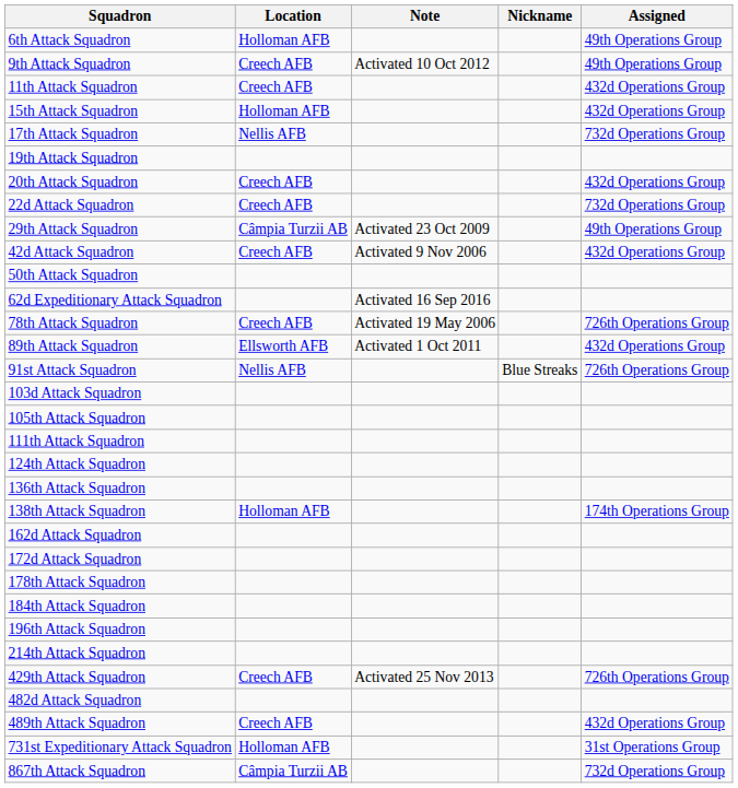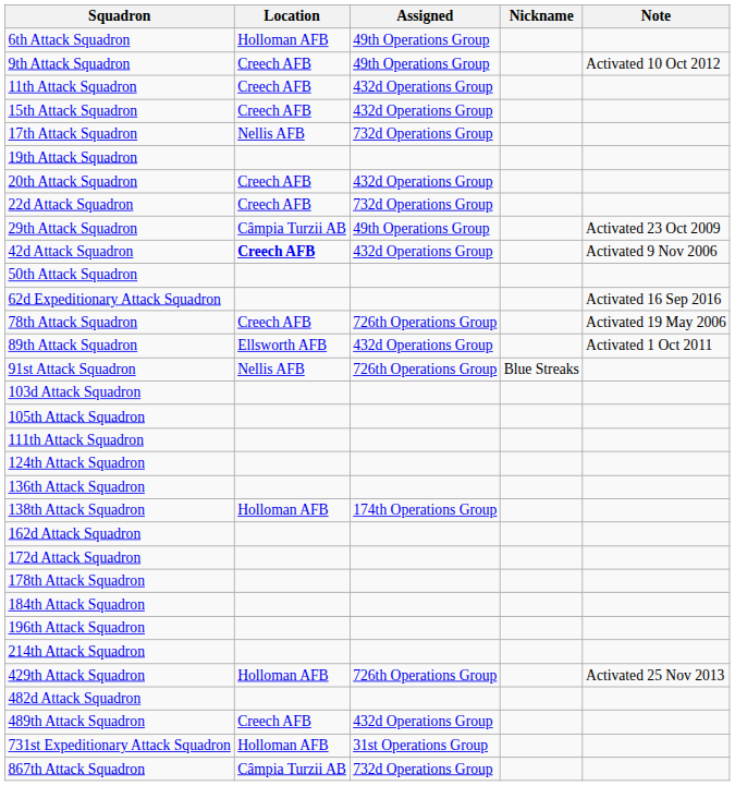 <table class="wikitable">
 <tr>
 <th>Squadron</th>
 <th>Location</th>
+<th>Assigned</th>
+<th>Nickname</th>
 <th>Note</th>
-<th>Nickname</th>
-<th>Assigned</th>
 </tr>
 <tr>
 <td><a href='#'>6th Attack Squadron</a></td>
 <td><a href='#'>Holloman AFB</a></td>
+<td><a href='#'>49th Operations Group</a></td>
 <td></td>
 <td></td>
-<td><a href='#'>49th Operations Group</a></td>
 </tr>
 <tr>
 <td><a href='#'>9th Attack Squadron</a></td>
 <td><a href='#'>Creech AFB</a></td>
+<td><a href='#'>49th Operations Group</a></td>
+<td></td>
 <td>Activated 10 Oct 2012</td>
-<td></td>
-<td><a href='#'>49th Operations Group</a></td>
 </tr>
 <tr>
 <td><a href='#'>11th Attack Squadron</a></td>
 <td><a href='#'>Creech AFB</a></td>
+<td><a href='#'>432d Operations Group</a></td>
 <td></td>
 <td></td>
-<td><a href='#'>432d Operations Group</a></td>
 </tr>
 <tr>
 <td><a href='#'>15th Attack Squadron</a></td>
-<td><a href='#'>Holloman AFB</a></td>
+<td><a href='#'>Creech AFB</a></td>
+<td><a href='#'>432d Operations Group</a></td>
 <td></td>
 <td></td>
-<td><a href='#'>432d Operations Group</a></td>
 </tr>
 <tr>
 <td><a href='#'>17th Attack Squadron</a></td>
 <td><a href='#'>Nellis AFB</a></td>
+<td><a href='#'>732d Operations Group</a></td>
 <td></td>
 <td></td>
-<td><a href='#'>732d Operations Group</a></td>
 </tr>
 <tr>
 <td><a href='#'>19th Attack Squadron</a></td>
 <td></td>
 <td></td>
 <td></td>
 <td></td>
 </tr>
 <tr>
 <td><a href='#'>20th Attack Squadron</a></td>
 <td><a href='#'>Creech AFB</a></td>
+<td><a href='#'>432d Operations Group</a></td>
 <td></td>
 <td></td>
-<td><a href='#'>432d Operations Group</a></td>
 </tr>
 <tr>
 <td><a href='#'>22d Attack Squadron</a></td>
 <td><a href='#'>Creech AFB</a></td>
+<td><a href='#'>732d Operations Group</a></td>
 <td></td>
 <td></td>
-<td><a href='#'>732d Operations Group</a></td>
 </tr>
 <tr>
 <td><a href='#'>29th Attack Squadron</a></td>
 <td><a href='#'>Câmpia Turzii AB</a></td>
+<td><a href='#'>49th Operations Group</a></td>
+<td></td>
 <td>Activated 23 Oct 2009 </td>
-<td></td>
-<td><a href='#'>49th Operations Group</a></td>
 </tr>
 <tr>
 <td><a href='#'>42d Attack Squadron</a></td>
-<td><a href='#'>Creech AFB</a></td>
+<td><strong><a href='#'>Creech AFB</a></strong></td>
+<td><a href='#'>432d Operations Group</a></td>
+<td></td>
 <td>Activated 9 Nov 2006</td>
-<td></td>
-<td><a href='#'>432d Operations Group</a></td>
 </tr>
 <tr>
 <td><a href='#'>50th Attack Squadron</a></td>
 <td></td>
 <td></td>
 <td></td>
 <td></td>
 </tr>
 <tr>
 <td><a href='#'>62d Expeditionary Attack Squadron</a></td>
 <td></td>
-<td>Activated 16 Sep 2016</td>
 <td></td>
 <td></td>
+<td>Activated 16 Sep 2016</td>
 </tr>
 <tr>
 <td><a href='#'>78th Attack Squadron</a></td>
 <td><a href='#'>Creech AFB</a></td>
+<td><a href='#'>726th Operations Group</a></td>
+<td></td>
 <td>Activated 19 May 2006</td>
-<td></td>
-<td><a href='#'>726th Operations Group</a></td>
 </tr>
 <tr>
 <td><a href='#'>89th Attack Squadron</a></td>
 <td><a href='#'>Ellsworth AFB</a></td>
+<td><a href='#'>432d Operations Group</a></td>
+<td></td>
 <td>Activated 1 Oct 2011</td>
-<td></td>
-<td><a href='#'>432d Operations Group</a></td>
 </tr>
 <tr>
 <td><a href='#'>91st Attack Squadron</a></td>
 <td><a href='#'>Nellis AFB</a></td>
+<td><a href='#'>726th Operations Group</a></td>
+<td>Blue Streaks</td>
 <td></td>
-<td>Blue Streaks</td>
-<td><a href='#'>726th Operations Group</a></td>
 </tr>
 <tr>
 <td><a href='#'>103d Attack Squadron</a></td>
 <td></td>
 <td></td>
 <td></td>
 <td></td>
 </tr>
 <tr>
 <td><a href='#'>105th Attack Squadron</a></td>
 <td></td>
 <td></td>
 <td></td>
 <td></td>
 </tr>
 <tr>
 <td><a href='#'>111th Attack Squadron</a></td>
 <td></td>
 <td></td>
 <td></td>
 <td></td>
 </tr>
 <tr>
 <td><a href='#'>124th Attack Squadron</a></td>
 <td></td>
 <td></td>
 <td></td>
 <td></td>
 </tr>
 <tr>
 <td><a href='#'>136th Attack Squadron</a></td>
 <td></td>
 <td></td>
 <td></td>
 <td></td>
 </tr>
 <tr>
 <td><a href='#'>138th Attack Squadron</a></td>
 <td><a href='#'>Holloman AFB</a></td>
+<td><a href='#'>174th Operations Group</a></td>
 <td></td>
 <td></td>
-<td><a href='#'>174th Operations Group</a></td>
 </tr>
 <tr>
 <td><a href='#'>162d Attack Squadron</a></td>
 <td></td>
 <td></td>
 <td></td>
 <td></td>
 </tr>
 <tr>
 <td><a href='#'>172d Attack Squadron</a></td>
 <td></td>
 <td></td>
 <td></td>
 <td></td>
 </tr>
 <tr>
 <td><a href='#'>178th Attack Squadron</a></td>
 <td></td>
 <td></td>
 <td></td>
 <td></td>
 </tr>
 <tr>
 <td><a href='#'>184th Attack Squadron</a></td>
 <td></td>
 <td></td>
 <td></td>
 <td></td>
 </tr>
 <tr>
 <td><a href='#'>196th Attack Squadron</a></td>
 <td></td>
 <td></td>
 <td></td>
 <td></td>
 </tr>
 <tr>
 <td><a href='#'>214th Attack Squadron</a></td>
 <td></td>
 <td></td>
 <td></td>
 <td></td>
 </tr>
 <tr>
 <td><a href='#'>429th Attack Squadron</a></td>
-<td><a href='#'>Creech AFB</a></td>
+<td><a href='#'>Holloman AFB</a></td>
+<td><a href='#'>726th Operations Group</a></td>
+<td></td>
 <td>Activated 25 Nov 2013</td>
-<td></td>
-<td><a href='#'>726th Operations Group</a></td>
 </tr>
 <tr>
 <td><a href='#'>482d Attack Squadron</a></td>
 <td></td>
 <td></td>
 <td></td>
 <td></td>
 </tr>
 <tr>
 <td><a href='#'>489th Attack Squadron</a></td>
 <td><a href='#'>Creech AFB</a></td>
+<td><a href='#'>432d Operations Group</a></td>
 <td></td>
 <td></td>
-<td><a href='#'>432d Operations Group</a></td>
 </tr>
 <tr>
 <td><a href='#'>731st Expeditionary Attack Squadron</a></td>
 <td><a href='#'>Holloman AFB</a></td>
+<td><a href='#'>31st Operations Group</a></td>
 <td></td>
 <td></td>
-<td><a href='#'>31st Operations Group</a></td>
 </tr>
 <tr>
 <td><a href='#'>867th Attack Squadron</a></td>
 <td><a href='#'>Câmpia Turzii AB</a></td>
+<td><a href='#'>732d Operations Group</a></td>
 <td></td>
 <td></td>
-<td><a href='#'>732d Operations Group</a></td>
 </tr>
 </table>
